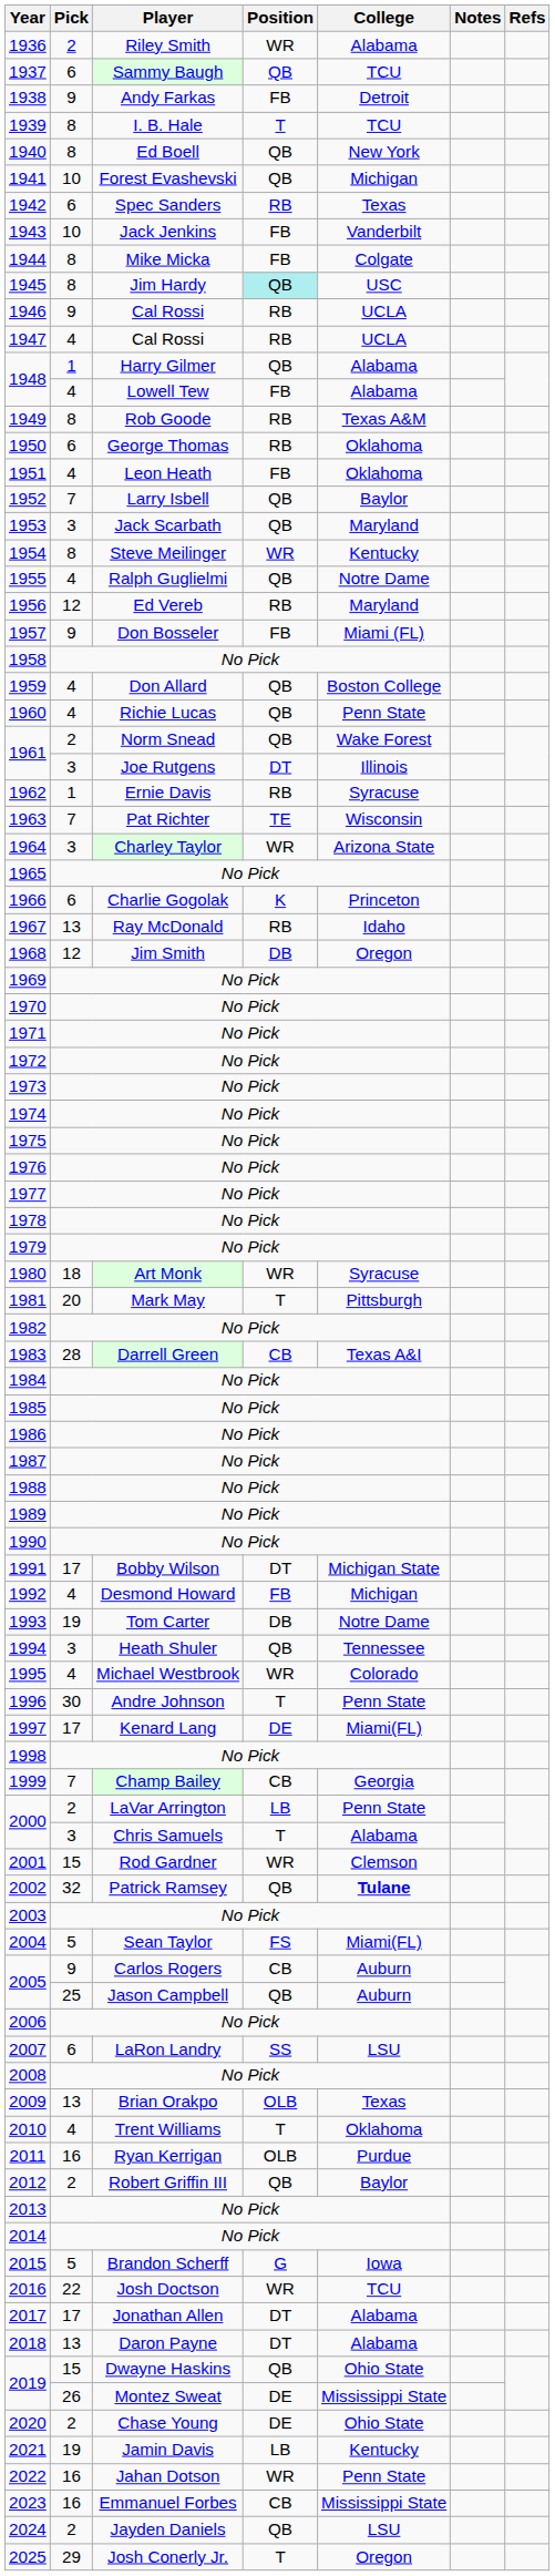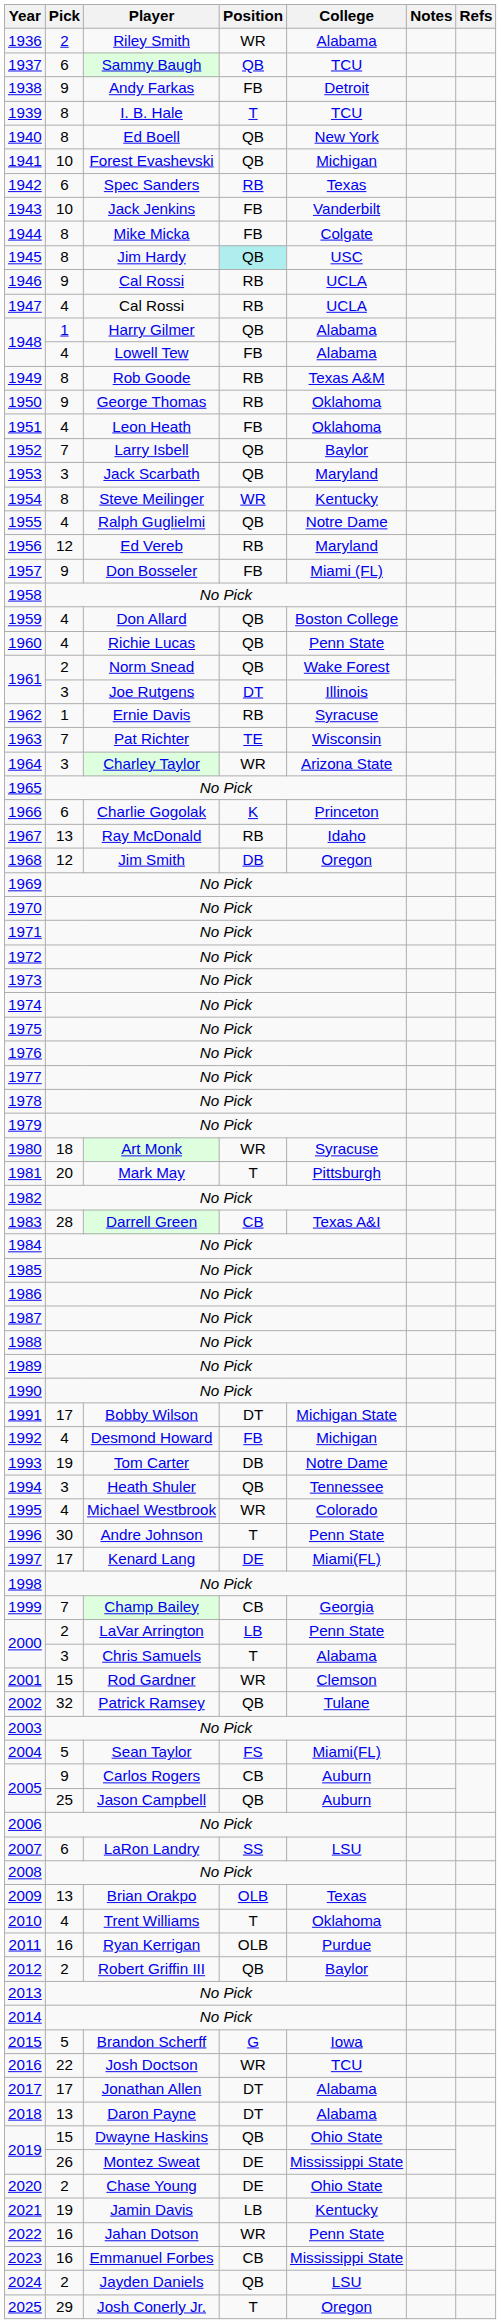 <table class="wikitable sortable" style="text-align: center;">
 <tr>
 <th scope="col">Year</th>
 <th scope="col">Pick</th>
 <th scope="col">Player</th>
 <th scope="col">Position</th>
 <th scope="col">College</th>
 <th scope="col" class="unsortable">Notes</th>
 <th scope="col" class="unsortable">Refs</th>
 </tr>
 <tr>
 <td><a href='#'>1936</a></td>
 <td><a href='#'>2</a></td>
 <td><a href='#'>Riley Smith</a></td>
 <td>WR</td>
 <td><a href='#'>Alabama</a></td>
 <td></td>
 <td></td>
 </tr>
 <tr>
 <td><a href='#'>1937</a></td>
 <td>6</td>
 <td style="background-color: #DDFFDD;"><a href='#'>Sammy Baugh</a></td>
 <td><a href='#'>QB</a></td>
 <td><a href='#'>TCU</a></td>
 <td></td>
 <td></td>
 </tr>
 <tr>
 <td><a href='#'>1938</a></td>
 <td>9</td>
 <td><a href='#'>Andy Farkas</a></td>
 <td>FB</td>
 <td><a href='#'>Detroit</a></td>
 <td></td>
 <td></td>
 </tr>
 <tr>
 <td><a href='#'>1939</a></td>
 <td>8</td>
 <td><a href='#'>I. B. Hale</a></td>
 <td><a href='#'>T</a></td>
 <td><a href='#'>TCU</a></td>
 <td></td>
 <td></td>
 </tr>
 <tr>
 <td><a href='#'>1940</a></td>
 <td>8</td>
 <td><a href='#'>Ed Boell</a></td>
 <td>QB</td>
 <td><a href='#'>New York</a></td>
 <td></td>
 <td></td>
 </tr>
 <tr>
 <td><a href='#'>1941</a></td>
 <td>10</td>
 <td><a href='#'>Forest Evashevski</a></td>
 <td>QB</td>
 <td><a href='#'>Michigan</a></td>
 <td></td>
 <td></td>
 </tr>
 <tr>
 <td><a href='#'>1942</a></td>
 <td>6</td>
 <td><a href='#'>Spec Sanders</a></td>
 <td><a href='#'>RB</a></td>
 <td><a href='#'>Texas</a></td>
 <td></td>
 <td></td>
 </tr>
 <tr>
 <td><a href='#'>1943</a></td>
 <td>10</td>
 <td><a href='#'>Jack Jenkins</a></td>
 <td>FB</td>
 <td><a href='#'>Vanderbilt</a></td>
 <td></td>
 <td></td>
 </tr>
 <tr>
 <td><a href='#'>1944</a></td>
 <td>8</td>
 <td><a href='#'>Mike Micka</a></td>
 <td>FB</td>
 <td><a href='#'>Colgate</a></td>
 <td></td>
 <td></td>
 </tr>
 <tr>
 <td><a href='#'>1945</a></td>
 <td>8</td>
 <td><a href='#'>Jim Hardy</a></td>
 <td style="background: paleturquoise;">QB</td>
 <td><a href='#'>USC</a></td>
 <td></td>
 <td></td>
 </tr>
 <tr>
 <td><a href='#'>1946</a></td>
 <td>9</td>
 <td><a href='#'>Cal Rossi</a></td>
 <td>RB</td>
 <td><a href='#'>UCLA</a></td>
 <td></td>
 <td></td>
 </tr>
 <tr>
 <td><a href='#'>1947</a></td>
 <td>4</td>
 <td>Cal Rossi</td>
 <td>RB</td>
 <td><a href='#'>UCLA</a></td>
 <td></td>
 <td></td>
 </tr>
 <tr>
 <td rowspan="2"><a href='#'>1948</a></td>
 <td><a href='#'>1</a></td>
 <td><a href='#'>Harry Gilmer</a></td>
 <td>QB</td>
 <td><a href='#'>Alabama</a></td>
 <td></td>
 <td rowspan="2"></td>
 </tr>
 <tr>
 <td>4</td>
 <td><a href='#'>Lowell Tew</a></td>
 <td>FB</td>
 <td><a href='#'>Alabama</a></td>
 <td></td>
 </tr>
 <tr>
 <td><a href='#'>1949</a></td>
 <td>8</td>
 <td><a href='#'>Rob Goode</a></td>
 <td>RB</td>
 <td><a href='#'>Texas A&M</a></td>
 <td></td>
 <td></td>
 </tr>
 <tr>
 <td><a href='#'>1950</a></td>
-<td>6</td>
+<td>9</td>
 <td><a href='#'>George Thomas</a></td>
 <td>RB</td>
 <td><a href='#'>Oklahoma</a></td>
 <td></td>
 <td></td>
 </tr>
 <tr>
 <td><a href='#'>1951</a></td>
 <td>4</td>
 <td><a href='#'>Leon Heath</a></td>
 <td>FB</td>
 <td><a href='#'>Oklahoma</a></td>
 <td></td>
 <td></td>
 </tr>
 <tr>
 <td><a href='#'>1952</a></td>
 <td>7</td>
 <td><a href='#'>Larry Isbell</a></td>
 <td>QB</td>
 <td><a href='#'>Baylor</a></td>
 <td></td>
 <td></td>
 </tr>
 <tr>
 <td><a href='#'>1953</a></td>
 <td>3</td>
 <td><a href='#'>Jack Scarbath</a></td>
 <td>QB</td>
 <td><a href='#'>Maryland</a></td>
 <td></td>
 <td></td>
 </tr>
 <tr>
 <td><a href='#'>1954</a></td>
 <td>8</td>
 <td><a href='#'>Steve Meilinger</a></td>
 <td><a href='#'>WR</a></td>
 <td><a href='#'>Kentucky</a></td>
 <td></td>
 <td></td>
 </tr>
 <tr>
 <td><a href='#'>1955</a></td>
 <td>4</td>
 <td><a href='#'>Ralph Guglielmi</a></td>
 <td>QB</td>
 <td><a href='#'>Notre Dame</a></td>
 <td></td>
 <td></td>
 </tr>
 <tr>
 <td><a href='#'>1956</a></td>
 <td>12</td>
 <td><a href='#'>Ed Vereb</a></td>
 <td>RB</td>
 <td><a href='#'>Maryland</a></td>
 <td></td>
 <td></td>
 </tr>
 <tr>
 <td><a href='#'>1957</a></td>
 <td>9</td>
 <td><a href='#'>Don Bosseler</a></td>
 <td>FB</td>
 <td><a href='#'>Miami (FL)</a></td>
 <td></td>
 <td></td>
 </tr>
 <tr>
 <td><a href='#'>1958</a></td>
 <td colspan="4"><em>No Pick</em></td>
 <td></td>
 <td></td>
 </tr>
 <tr>
 <td><a href='#'>1959</a></td>
 <td>4</td>
 <td><a href='#'>Don Allard</a></td>
 <td>QB</td>
 <td><a href='#'>Boston College</a></td>
 <td></td>
 <td></td>
 </tr>
 <tr>
 <td><a href='#'>1960</a></td>
 <td>4</td>
 <td><a href='#'>Richie Lucas</a></td>
 <td>QB</td>
 <td><a href='#'>Penn State</a></td>
 <td></td>
 <td></td>
 </tr>
 <tr>
 <td rowspan="2"><a href='#'>1961</a></td>
 <td>2</td>
 <td><a href='#'>Norm Snead</a></td>
 <td>QB</td>
 <td><a href='#'>Wake Forest</a></td>
 <td></td>
 <td rowspan="2"></td>
 </tr>
 <tr>
 <td>3</td>
 <td><a href='#'>Joe Rutgens</a></td>
 <td><a href='#'>DT</a></td>
 <td><a href='#'>Illinois</a></td>
 <td></td>
 </tr>
 <tr>
 <td><a href='#'>1962</a></td>
 <td>1</td>
 <td><a href='#'>Ernie Davis</a></td>
 <td>RB</td>
 <td><a href='#'>Syracuse</a></td>
 <td></td>
 <td></td>
 </tr>
 <tr>
 <td><a href='#'>1963</a></td>
 <td>7</td>
 <td><a href='#'>Pat Richter</a></td>
 <td><a href='#'>TE</a></td>
 <td><a href='#'>Wisconsin</a></td>
 <td></td>
 <td></td>
 </tr>
 <tr>
 <td><a href='#'>1964</a></td>
 <td>3</td>
 <td style="background-color: #DDFFDD;"><a href='#'>Charley Taylor</a></td>
 <td>WR</td>
 <td><a href='#'>Arizona State</a></td>
 <td></td>
 <td></td>
 </tr>
 <tr>
 <td><a href='#'>1965</a></td>
 <td colspan="4"><em>No Pick</em></td>
 <td></td>
 <td></td>
 </tr>
 <tr>
 <td><a href='#'>1966</a></td>
 <td>6</td>
 <td><a href='#'>Charlie Gogolak</a></td>
 <td><a href='#'>K</a></td>
 <td><a href='#'>Princeton</a></td>
 <td></td>
 <td></td>
 </tr>
 <tr>
 <td><a href='#'>1967</a></td>
 <td>13</td>
 <td><a href='#'>Ray McDonald</a></td>
 <td>RB</td>
 <td><a href='#'>Idaho</a></td>
 <td></td>
 <td></td>
 </tr>
 <tr>
 <td><a href='#'>1968</a></td>
 <td>12</td>
 <td><a href='#'>Jim Smith</a></td>
 <td><a href='#'>DB</a></td>
 <td><a href='#'>Oregon</a></td>
 <td></td>
 <td></td>
 </tr>
 <tr>
 <td><a href='#'>1969</a></td>
 <td colspan="4"><em>No Pick</em></td>
 <td></td>
 <td></td>
 </tr>
 <tr>
 <td><a href='#'>1970</a></td>
 <td colspan="4"><em>No Pick</em></td>
 <td></td>
 <td></td>
 </tr>
 <tr>
 <td><a href='#'>1971</a></td>
 <td colspan="4"><em>No Pick</em></td>
 <td></td>
 <td></td>
 </tr>
 <tr>
 <td><a href='#'>1972</a></td>
 <td colspan="4"><em>No Pick</em></td>
 <td></td>
 <td></td>
 </tr>
 <tr>
 <td><a href='#'>1973</a></td>
 <td colspan="4"><em>No Pick</em></td>
 <td></td>
 <td></td>
 </tr>
 <tr>
 <td><a href='#'>1974</a></td>
 <td colspan="4"><em>No Pick</em></td>
 <td></td>
 <td></td>
 </tr>
 <tr>
 <td><a href='#'>1975</a></td>
 <td colspan="4"><em>No Pick</em></td>
 <td></td>
 <td></td>
 </tr>
 <tr>
 <td><a href='#'>1976</a></td>
 <td colspan="4"><em>No Pick</em></td>
 <td></td>
 <td></td>
 </tr>
 <tr>
 <td><a href='#'>1977</a></td>
 <td colspan="4"><em>No Pick</em></td>
 <td></td>
 <td></td>
 </tr>
 <tr>
 <td><a href='#'>1978</a></td>
 <td colspan="4"><em>No Pick</em></td>
 <td></td>
 <td></td>
 </tr>
 <tr>
 <td><a href='#'>1979</a></td>
 <td colspan="4"><em>No Pick</em></td>
 <td></td>
 <td></td>
 </tr>
 <tr>
 <td><a href='#'>1980</a></td>
 <td>18</td>
 <td style="background-color: #DDFFDD;"><a href='#'>Art Monk</a></td>
 <td>WR</td>
 <td><a href='#'>Syracuse</a></td>
 <td></td>
 <td></td>
 </tr>
 <tr>
 <td><a href='#'>1981</a></td>
 <td>20</td>
 <td><a href='#'>Mark May</a></td>
 <td>T</td>
 <td><a href='#'>Pittsburgh</a></td>
 <td></td>
 <td></td>
 </tr>
 <tr>
 <td><a href='#'>1982</a></td>
 <td colspan="4"><em>No Pick</em></td>
 <td></td>
 <td></td>
 </tr>
 <tr>
 <td><a href='#'>1983</a></td>
 <td>28</td>
 <td style="background-color: #DDFFDD;"><a href='#'>Darrell Green</a></td>
 <td><a href='#'>CB</a></td>
 <td><a href='#'>Texas A&I</a></td>
 <td></td>
 <td></td>
 </tr>
 <tr>
 <td><a href='#'>1984</a></td>
 <td colspan="4"><em>No Pick</em></td>
 <td></td>
 <td></td>
 </tr>
 <tr>
 <td><a href='#'>1985</a></td>
 <td colspan="4"><em>No Pick</em></td>
 <td></td>
 <td></td>
 </tr>
 <tr>
 <td><a href='#'>1986</a></td>
 <td colspan="4"><em>No Pick</em></td>
 <td></td>
 <td></td>
 </tr>
 <tr>
 <td><a href='#'>1987</a></td>
 <td colspan="4"><em>No Pick</em></td>
 <td></td>
 <td></td>
 </tr>
 <tr>
 <td><a href='#'>1988</a></td>
 <td colspan="4"><em>No Pick</em></td>
 <td></td>
 <td></td>
 </tr>
 <tr>
 <td><a href='#'>1989</a></td>
 <td colspan="4"><em>No Pick</em></td>
 <td></td>
 <td></td>
 </tr>
 <tr>
 <td><a href='#'>1990</a></td>
 <td colspan="4"><em>No Pick</em></td>
 <td></td>
 <td></td>
 </tr>
 <tr>
 <td><a href='#'>1991</a></td>
 <td>17</td>
 <td><a href='#'>Bobby Wilson</a></td>
 <td>DT</td>
 <td><a href='#'>Michigan State</a></td>
 <td></td>
 <td></td>
 </tr>
 <tr>
 <td><a href='#'>1992</a></td>
 <td>4</td>
 <td><a href='#'>Desmond Howard</a></td>
 <td><a href='#'>FB</a></td>
 <td><a href='#'>Michigan</a></td>
 <td></td>
 <td></td>
 </tr>
 <tr>
 <td><a href='#'>1993</a></td>
 <td>19</td>
 <td><a href='#'>Tom Carter</a></td>
 <td>DB</td>
 <td><a href='#'>Notre Dame</a></td>
 <td></td>
 <td></td>
 </tr>
 <tr>
 <td><a href='#'>1994</a></td>
 <td>3</td>
 <td><a href='#'>Heath Shuler</a></td>
 <td>QB</td>
 <td><a href='#'>Tennessee</a></td>
 <td></td>
 <td></td>
 </tr>
 <tr>
 <td><a href='#'>1995</a></td>
 <td>4</td>
 <td><a href='#'>Michael Westbrook</a></td>
 <td>WR</td>
 <td><a href='#'>Colorado</a></td>
 <td></td>
 <td></td>
 </tr>
 <tr>
 <td><a href='#'>1996</a></td>
 <td>30</td>
 <td><a href='#'>Andre Johnson</a></td>
 <td>T</td>
 <td><a href='#'>Penn State</a></td>
 <td></td>
 <td></td>
 </tr>
 <tr>
 <td><a href='#'>1997</a></td>
 <td>17</td>
 <td><a href='#'>Kenard Lang</a></td>
 <td><a href='#'>DE</a></td>
 <td><a href='#'>Miami(FL)</a></td>
 <td></td>
 <td></td>
 </tr>
 <tr>
 <td><a href='#'>1998</a></td>
 <td colspan="4"><em>No Pick</em></td>
 <td></td>
 <td></td>
 </tr>
 <tr>
 <td><a href='#'>1999</a></td>
 <td>7</td>
 <td style="background-color: #DDFFDD;"><a href='#'>Champ Bailey</a></td>
 <td>CB</td>
 <td><a href='#'>Georgia</a></td>
 <td></td>
 <td></td>
 </tr>
 <tr>
 <td rowspan="2"><a href='#'>2000</a></td>
 <td>2</td>
 <td><a href='#'>LaVar Arrington</a></td>
 <td><a href='#'>LB</a></td>
 <td><a href='#'>Penn State</a></td>
 <td></td>
 <td rowspan="2"></td>
 </tr>
 <tr>
 <td>3</td>
 <td><a href='#'>Chris Samuels</a></td>
 <td>T</td>
 <td><a href='#'>Alabama</a></td>
 <td></td>
 </tr>
 <tr>
 <td><a href='#'>2001</a></td>
 <td>15</td>
 <td><a href='#'>Rod Gardner</a></td>
 <td>WR</td>
 <td><a href='#'>Clemson</a></td>
 <td></td>
 <td></td>
 </tr>
 <tr>
 <td><a href='#'>2002</a></td>
 <td>32</td>
 <td><a href='#'>Patrick Ramsey</a></td>
 <td>QB</td>
-<td><strong><a href='#'>Tulane</a></strong></td>
+<td><a href='#'>Tulane</a></td>
 <td></td>
 <td></td>
 </tr>
 <tr>
 <td><a href='#'>2003</a></td>
 <td colspan="4"><em>No Pick</em></td>
 <td></td>
 <td></td>
 </tr>
 <tr>
 <td><a href='#'>2004</a></td>
 <td>5</td>
 <td><a href='#'>Sean Taylor</a></td>
 <td><a href='#'>FS</a></td>
 <td><a href='#'>Miami(FL)</a></td>
 <td></td>
 <td></td>
 </tr>
 <tr>
 <td rowspan="2"><a href='#'>2005</a></td>
 <td>9</td>
 <td><a href='#'>Carlos Rogers</a></td>
 <td>CB</td>
 <td><a href='#'>Auburn</a></td>
 <td></td>
 <td rowspan="2"></td>
 </tr>
 <tr>
 <td>25</td>
 <td><a href='#'>Jason Campbell</a></td>
 <td>QB</td>
 <td><a href='#'>Auburn</a></td>
 <td></td>
 </tr>
 <tr>
 <td><a href='#'>2006</a></td>
 <td colspan="4"><em>No Pick</em></td>
 <td></td>
 <td></td>
 </tr>
 <tr>
 <td><a href='#'>2007</a></td>
 <td>6</td>
 <td><a href='#'>LaRon Landry</a></td>
 <td><a href='#'>SS</a></td>
 <td><a href='#'>LSU</a></td>
 <td></td>
 <td></td>
 </tr>
 <tr>
 <td><a href='#'>2008</a></td>
 <td colspan="4"><em>No Pick</em></td>
 <td></td>
 <td></td>
 </tr>
 <tr>
 <td><a href='#'>2009</a></td>
 <td>13</td>
 <td><a href='#'>Brian Orakpo</a></td>
 <td><a href='#'>OLB</a></td>
 <td><a href='#'>Texas</a></td>
 <td></td>
 <td></td>
 </tr>
 <tr>
 <td><a href='#'>2010</a></td>
 <td>4</td>
 <td><a href='#'>Trent Williams</a></td>
 <td>T</td>
 <td><a href='#'>Oklahoma</a></td>
 <td></td>
 <td></td>
 </tr>
 <tr>
 <td><a href='#'>2011</a></td>
 <td>16</td>
 <td><a href='#'>Ryan Kerrigan</a></td>
 <td>OLB</td>
 <td><a href='#'>Purdue</a></td>
 <td></td>
 <td></td>
 </tr>
 <tr>
 <td><a href='#'>2012</a></td>
 <td>2</td>
 <td><a href='#'>Robert Griffin III</a></td>
 <td>QB</td>
 <td><a href='#'>Baylor</a></td>
 <td></td>
 <td></td>
 </tr>
 <tr>
 <td><a href='#'>2013</a></td>
 <td colspan="4"><em>No Pick</em></td>
 <td></td>
 <td></td>
 </tr>
 <tr>
 <td><a href='#'>2014</a></td>
 <td colspan="4"><em>No Pick</em></td>
 <td></td>
 <td></td>
 </tr>
 <tr>
 <td><a href='#'>2015</a></td>
 <td>5</td>
 <td><a href='#'>Brandon Scherff</a></td>
 <td><a href='#'>G</a></td>
 <td><a href='#'>Iowa</a></td>
 <td></td>
 <td></td>
 </tr>
 <tr>
 <td><a href='#'>2016</a></td>
 <td>22</td>
 <td><a href='#'>Josh Doctson</a></td>
 <td>WR</td>
 <td><a href='#'>TCU</a></td>
 <td></td>
 <td></td>
 </tr>
 <tr>
 <td><a href='#'>2017</a></td>
 <td>17</td>
 <td><a href='#'>Jonathan Allen</a></td>
 <td>DT</td>
 <td><a href='#'>Alabama</a></td>
 <td></td>
 <td></td>
 </tr>
 <tr>
 <td><a href='#'>2018</a></td>
 <td>13</td>
 <td><a href='#'>Daron Payne</a></td>
 <td>DT</td>
 <td><a href='#'>Alabama</a></td>
 <td></td>
 <td></td>
 </tr>
 <tr>
 <td rowspan="2"><a href='#'>2019</a></td>
 <td>15</td>
 <td><a href='#'>Dwayne Haskins</a></td>
 <td>QB</td>
 <td><a href='#'>Ohio State</a></td>
 <td></td>
 <td rowspan="2"></td>
 </tr>
 <tr>
 <td>26</td>
 <td><a href='#'>Montez Sweat</a></td>
 <td>DE</td>
 <td><a href='#'>Mississippi State</a></td>
 <td></td>
 </tr>
 <tr>
 <td><a href='#'>2020</a></td>
 <td>2</td>
 <td><a href='#'>Chase Young</a></td>
 <td>DE</td>
 <td><a href='#'>Ohio State</a></td>
 <td></td>
 <td></td>
 </tr>
 <tr>
 <td><a href='#'>2021</a></td>
 <td>19</td>
 <td><a href='#'>Jamin Davis</a></td>
 <td>LB</td>
 <td><a href='#'>Kentucky</a></td>
 <td></td>
 <td></td>
 </tr>
 <tr>
 <td><a href='#'>2022</a></td>
 <td>16</td>
 <td><a href='#'>Jahan Dotson</a></td>
 <td>WR</td>
 <td><a href='#'>Penn State</a></td>
 <td></td>
 <td></td>
 </tr>
 <tr>
 <td><a href='#'>2023</a></td>
 <td>16</td>
 <td><a href='#'>Emmanuel Forbes</a></td>
 <td>CB</td>
 <td><a href='#'>Mississippi State</a></td>
 <td></td>
 <td></td>
 </tr>
 <tr>
 <td><a href='#'>2024</a></td>
 <td>2</td>
 <td><a href='#'>Jayden Daniels</a></td>
 <td>QB</td>
 <td><a href='#'>LSU</a></td>
 <td></td>
 <td></td>
 </tr>
 <tr>
 <td><a href='#'>2025</a></td>
 <td>29</td>
 <td><a href='#'>Josh Conerly Jr.</a></td>
 <td>T</td>
 <td><a href='#'>Oregon</a></td>
 <td></td>
 <td></td>
 </tr>
 </table>
